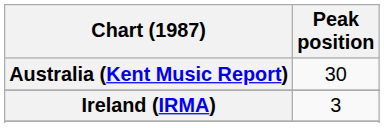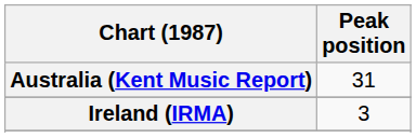 <table class="wikitable plainrowheaders sortable">
 <tr>
 <th>Chart (1987)</th>
 <th>Peak<br>position</th>
 </tr>
 <tr>
 <th scope="row">Australia (<a href='#'>Kent Music Report</a>)</th>
-<td style="text-align:center;">30</td>
+<td style="text-align:center;">31</td>
 </tr>
 <tr>
 </tr>
 <tr>
 </tr>
 <tr>
 <th scope="row">Ireland (<a href='#'>IRMA</a>)</th>
 <td style="text-align:center;">3</td>
 </tr>
 <tr>
 </tr>
 <tr>
 </tr>
 <tr>
 </tr>
 <tr>
 </tr>
 <tr>
 </tr>
 <tr>
 </tr>
 </table>
